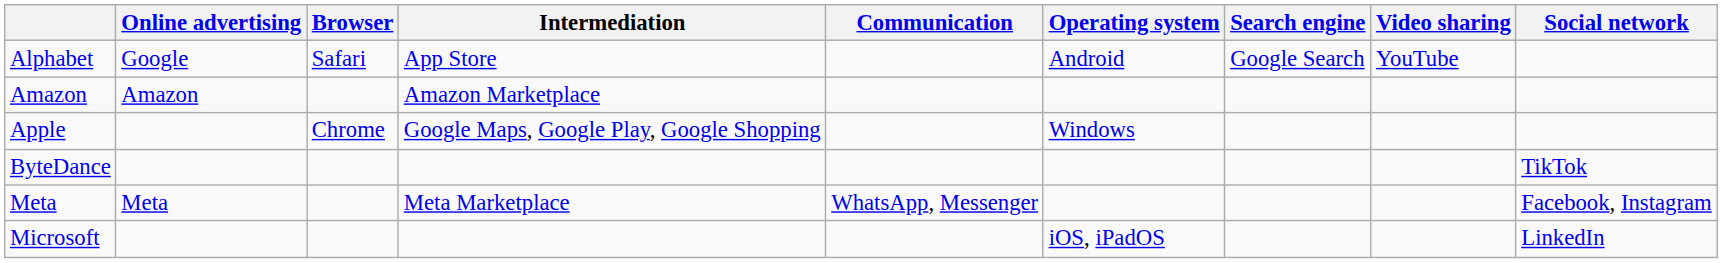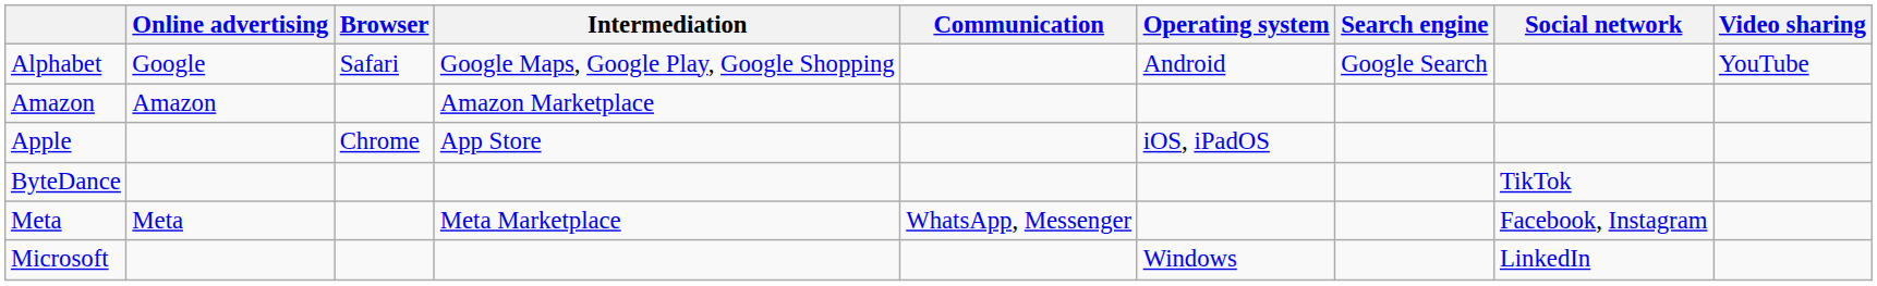 <table class="wikitable">
 <tr>
 <th></th>
 <th><a href='#'>Online advertising</a></th>
 <th><a href='#'>Browser</a></th>
 <th>Intermediation</th>
 <th><a href='#'>Communication</a></th>
 <th><a href='#'>Operating system</a></th>
 <th><a href='#'>Search engine</a></th>
+<th><a href='#'>Social network</a></th>
 <th><a href='#'>Video sharing</a></th>
-<th><a href='#'>Social network</a></th>
 </tr>
 <tr>
 <td><a href='#'>Alphabet</a></td>
 <td><a href='#'>Google</a></td>
 <td><a href='#'>Safari</a></td>
-<td><a href='#'>App Store</a></td>
+<td><a href='#'>Google Maps</a>, <a href='#'>Google Play</a>, <a href='#'>Google Shopping</a></td>
 <td></td>
 <td><a href='#'>Android</a></td>
 <td><a href='#'>Google Search</a></td>
+<td></td>
 <td><a href='#'>YouTube</a></td>
-<td></td>
 </tr>
 <tr>
 <td><a href='#'>Amazon</a></td>
 <td><a href='#'>Amazon</a></td>
 <td></td>
 <td><a href='#'>Amazon Marketplace</a></td>
 <td></td>
 <td></td>
 <td></td>
 <td></td>
 <td></td>
 </tr>
 <tr>
 <td><a href='#'>Apple</a></td>
 <td></td>
 <td><a href='#'>Chrome</a></td>
-<td><a href='#'>Google Maps</a>, <a href='#'>Google Play</a>, <a href='#'>Google Shopping</a></td>
+<td><a href='#'>App Store</a></td>
 <td></td>
-<td><a href='#'>Windows</a></td>
+<td><a href='#'>iOS</a>, <a href='#'>iPadOS</a></td>
 <td></td>
 <td></td>
 <td></td>
 </tr>
 <tr>
 <td><a href='#'>ByteDance</a></td>
 <td></td>
 <td></td>
 <td></td>
 <td></td>
 <td></td>
 <td></td>
+<td><a href='#'>TikTok</a></td>
 <td></td>
-<td><a href='#'>TikTok</a></td>
 </tr>
 <tr>
 <td><a href='#'>Meta</a></td>
 <td><a href='#'>Meta</a></td>
 <td></td>
 <td><a href='#'>Meta Marketplace</a></td>
 <td><a href='#'>WhatsApp</a>, <a href='#'>Messenger</a></td>
 <td></td>
 <td></td>
+<td><a href='#'>Facebook</a>, <a href='#'>Instagram</a></td>
 <td></td>
-<td><a href='#'>Facebook</a>, <a href='#'>Instagram</a></td>
 </tr>
 <tr>
 <td><a href='#'>Microsoft</a></td>
 <td></td>
 <td></td>
 <td></td>
 <td></td>
-<td><a href='#'>iOS</a>, <a href='#'>iPadOS</a></td>
-<td></td>
+<td><a href='#'>Windows</a></td>
 <td></td>
 <td><a href='#'>LinkedIn</a></td>
+<td></td>
 </tr>
 </table>
